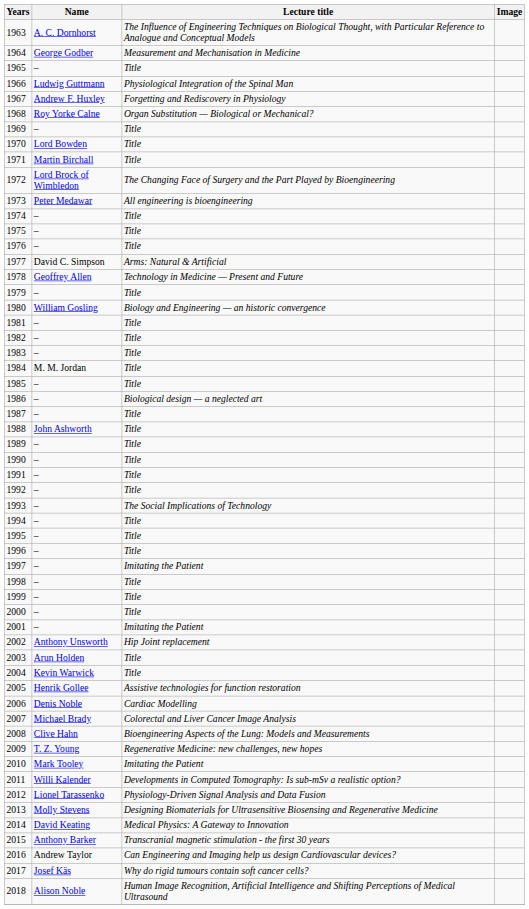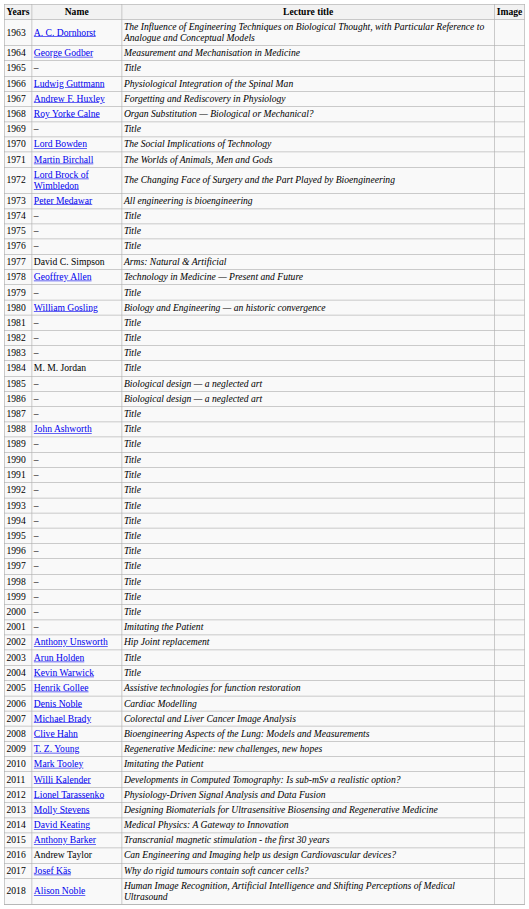 <table class="wikitable">
 <tr>
 <th>Years</th>
 <th>Name</th>
 <th>Lecture title</th>
 <th>Image</th>
 </tr>
 <tr>
 <td>1963</td>
 <td><a href='#'>A. C. Dornhorst</a></td>
 <td><em>The Influence of Engineering Techniques on Biological Thought, with Particular Reference to Analogue and Conceptual Models</em></td>
 <td></td>
 </tr>
 <tr>
 <td>1964</td>
 <td><a href='#'>George Godber</a></td>
 <td><em>Measurement and Mechanisation in Medicine</em></td>
 <td></td>
 </tr>
 <tr>
 <td>1965</td>
 <td>–</td>
 <td><em>Title</em></td>
 <td></td>
 </tr>
 <tr>
 <td>1966</td>
 <td><a href='#'>Ludwig Guttmann</a></td>
 <td><em>Physiological Integration of the Spinal Man</em></td>
 <td></td>
 </tr>
 <tr>
 <td>1967</td>
 <td><a href='#'>Andrew F. Huxley</a></td>
 <td><em>Forgetting and Rediscovery in Physiology</em></td>
 <td></td>
 </tr>
 <tr>
 <td>1968</td>
 <td><a href='#'>Roy Yorke Calne</a></td>
 <td><em>Organ Substitution — Biological or Mechanical?</em></td>
 <td></td>
 </tr>
 <tr>
 <td>1969</td>
 <td>–</td>
 <td><em>Title</em></td>
 <td></td>
 </tr>
 <tr>
 <td>1970</td>
 <td><a href='#'>Lord Bowden</a></td>
-<td><em>Title</em></td>
+<td><em>The Social Implications of Technology</em></td>
 <td></td>
 </tr>
 <tr>
 <td>1971</td>
 <td><a href='#'>Martin Birchall</a></td>
-<td><em>Title</em></td>
+<td><em>The Worlds of Animals, Men and Gods</em></td>
 <td></td>
 </tr>
 <tr>
 <td>1972</td>
 <td><a href='#'>Lord Brock of Wimbledon</a></td>
 <td><em>The Changing Face of Surgery and the Part Played by Bioengineering</em></td>
 <td></td>
 </tr>
 <tr>
 <td>1973</td>
 <td><a href='#'>Peter Medawar</a></td>
 <td><em>All engineering is bioengineering</em></td>
 <td></td>
 </tr>
 <tr>
 <td>1974</td>
 <td>–</td>
 <td><em>Title</em></td>
 <td></td>
 </tr>
 <tr>
 <td>1975</td>
 <td>–</td>
 <td><em>Title</em></td>
 <td></td>
 </tr>
 <tr>
 <td>1976</td>
 <td>–</td>
 <td><em>Title</em></td>
 <td></td>
 </tr>
 <tr>
 <td>1977</td>
 <td>David C. Simpson</td>
 <td><em>Arms: Natural & Artificial</em></td>
 <td></td>
 </tr>
 <tr>
 <td>1978</td>
 <td><a href='#'>Geoffrey Allen</a></td>
 <td><em>Technology in Medicine — Present and Future</em></td>
 <td></td>
 </tr>
 <tr>
 <td>1979</td>
 <td>–</td>
 <td><em>Title</em></td>
 <td></td>
 </tr>
 <tr>
 <td>1980</td>
 <td><a href='#'>William Gosling</a></td>
 <td><em>Biology and Engineering — an historic convergence</em></td>
 <td></td>
 </tr>
 <tr>
 <td>1981</td>
 <td>–</td>
 <td><em>Title</em></td>
 <td></td>
 </tr>
 <tr>
 <td>1982</td>
 <td>–</td>
 <td><em>Title</em></td>
 <td></td>
 </tr>
 <tr>
 <td>1983</td>
 <td>–</td>
 <td><em>Title</em></td>
 <td></td>
 </tr>
 <tr>
 <td>1984</td>
 <td>M. M. Jordan</td>
 <td><em>Title</em></td>
 <td></td>
 </tr>
 <tr>
 <td>1985</td>
 <td>–</td>
-<td><em>Title</em></td>
+<td><em>Biological design — a neglected art</em></td>
 <td></td>
 </tr>
 <tr>
 <td>1986</td>
 <td>–</td>
 <td><em>Biological design — a neglected art</em></td>
 <td></td>
 </tr>
 <tr>
 <td>1987</td>
 <td>–</td>
 <td><em>Title</em></td>
 <td></td>
 </tr>
 <tr>
 <td>1988</td>
 <td><a href='#'>John Ashworth</a></td>
 <td><em>Title</em></td>
 <td></td>
 </tr>
 <tr>
 <td>1989</td>
 <td>–</td>
 <td><em>Title</em></td>
 <td></td>
 </tr>
 <tr>
 <td>1990</td>
 <td>–</td>
 <td><em>Title</em></td>
 <td></td>
 </tr>
 <tr>
 <td>1991</td>
 <td>–</td>
 <td><em>Title</em></td>
 <td></td>
 </tr>
 <tr>
 <td>1992</td>
 <td>–</td>
 <td><em>Title</em></td>
 <td></td>
 </tr>
 <tr>
 <td>1993</td>
 <td>–</td>
-<td><em>The Social Implications of Technology</em></td>
+<td><em>Title</em></td>
 <td></td>
 </tr>
 <tr>
 <td>1994</td>
 <td>–</td>
 <td><em>Title</em></td>
 <td></td>
 </tr>
 <tr>
 <td>1995</td>
 <td>–</td>
 <td><em>Title</em></td>
 <td></td>
 </tr>
 <tr>
 <td>1996</td>
 <td>–</td>
 <td><em>Title</em></td>
 <td></td>
 </tr>
 <tr>
 <td>1997</td>
 <td>–</td>
-<td><em>Imitating the Patient</em></td>
+<td><em>Title</em></td>
 <td></td>
 </tr>
 <tr>
 <td>1998</td>
 <td>–</td>
 <td><em>Title</em></td>
 <td></td>
 </tr>
 <tr>
 <td>1999</td>
 <td>–</td>
 <td><em>Title</em></td>
 <td></td>
 </tr>
 <tr>
 <td>2000</td>
 <td>–</td>
 <td><em>Title</em></td>
 <td></td>
 </tr>
 <tr>
 <td>2001</td>
 <td>–</td>
 <td><em>Imitating the Patient</em></td>
 <td></td>
 </tr>
 <tr>
 <td>2002</td>
 <td><a href='#'>Anthony Unsworth</a></td>
 <td><em>Hip Joint replacement</em></td>
 <td></td>
 </tr>
 <tr>
 <td>2003</td>
 <td><a href='#'>Arun Holden</a></td>
 <td><em>Title</em></td>
 <td></td>
 </tr>
 <tr>
 <td>2004</td>
 <td><a href='#'>Kevin Warwick</a></td>
 <td><em>Title</em></td>
 <td></td>
 </tr>
 <tr>
 <td>2005</td>
 <td><a href='#'>Henrik Gollee</a></td>
 <td><em>Assistive technologies for function restoration</em></td>
 <td></td>
 </tr>
 <tr>
 <td>2006</td>
 <td><a href='#'>Denis Noble</a></td>
 <td><em>Cardiac Modelling</em></td>
 <td></td>
 </tr>
 <tr>
 <td>2007</td>
 <td><a href='#'>Michael Brady</a></td>
 <td><em>Colorectal and Liver Cancer Image Analysis </em></td>
 <td></td>
 </tr>
 <tr>
 <td>2008</td>
 <td><a href='#'>Clive Hahn</a></td>
 <td><em>Bioengineering Aspects of the Lung: Models and Measurements</em></td>
 <td></td>
 </tr>
 <tr>
 <td>2009</td>
 <td><a href='#'>T. Z. Young</a></td>
 <td><em>Regenerative Medicine: new challenges, new hopes</em></td>
 <td></td>
 </tr>
 <tr>
 <td>2010</td>
 <td><a href='#'>Mark Tooley</a></td>
 <td><em>Imitating the Patient</em></td>
 <td></td>
 </tr>
 <tr>
 <td>2011</td>
 <td><a href='#'>Willi Kalender</a></td>
 <td><em>Developments in Computed Tomography: Is sub-mSv a realistic option?</em></td>
 <td></td>
 </tr>
 <tr>
 <td>2012</td>
 <td><a href='#'>Lionel Tarassenko</a></td>
 <td><em>Physiology-Driven Signal Analysis and Data Fusion</em></td>
 <td></td>
 </tr>
 <tr>
 <td>2013</td>
 <td><a href='#'>Molly Stevens</a></td>
 <td><em>Designing Biomaterials for Ultrasensitive Biosensing and Regenerative Medicine</em></td>
 <td></td>
 </tr>
 <tr>
 <td>2014</td>
 <td><a href='#'>David Keating</a></td>
 <td><em>Medical Physics: A Gateway to Innovation</em></td>
 <td></td>
 </tr>
 <tr>
 <td>2015</td>
 <td><a href='#'>Anthony Barker</a></td>
 <td><em>Transcranial magnetic stimulation - the first 30 years</em></td>
 <td></td>
 </tr>
 <tr>
 <td>2016</td>
 <td>Andrew Taylor</td>
 <td><em>Can Engineering and Imaging help us design Cardiovascular devices?</em></td>
 <td></td>
 </tr>
 <tr>
 <td>2017</td>
 <td><a href='#'>Josef Käs</a></td>
 <td><em>Why do rigid tumours contain soft cancer cells?</em></td>
 <td></td>
 </tr>
 <tr>
 <td>2018</td>
 <td><a href='#'>Alison Noble</a></td>
 <td><em>Human Image Recognition, Artificial Intelligence and Shifting Perceptions of Medical Ultrasound</em></td>
 <td></td>
 </tr>
 <tr>
 </tr>
 </table>
